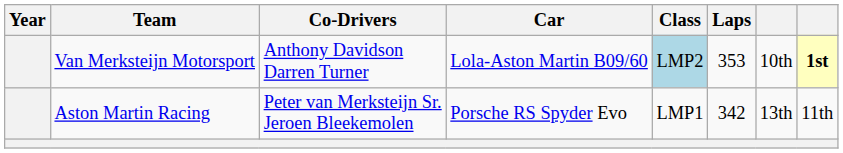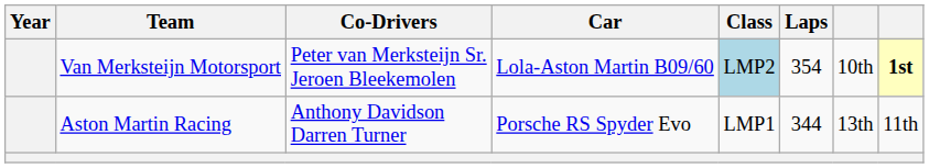 <table class="wikitable" style="text-align:center; font-size:90%">
 <tr>
 <th>Year</th>
 <th>Team</th>
 <th>Co-Drivers</th>
 <th>Car</th>
 <th>Class</th>
 <th>Laps</th>
 <th></th>
 <th></th>
 </tr>
 <tr>
 <th></th>
 <td align="left" nowrap> <a href='#'>Van Merksteijn Motorsport</a></td>
-<td align="left" nowrap> <a href='#'>Anthony Davidson</a><br> <a href='#'>Darren Turner</a></td>
+<td align="left" nowrap> <a href='#'>Peter van Merksteijn Sr.</a><br> <a href='#'>Jeroen Bleekemolen</a></td>
 <td align="left" nowrap><a href='#'>Lola-Aston Martin B09/60</a></td>
 <td style="background: lightblue;">LMP2</td>
-<td>353</td>
+<td>354</td>
 <td>10th</td>
 <td style="background:#FFFFBF;"><strong>1st</strong></td>
 </tr>
 <tr>
 <th></th>
 <td align="left" nowrap> <a href='#'>Aston Martin Racing</a></td>
-<td align="left" nowrap> <a href='#'>Peter van Merksteijn Sr.</a><br> <a href='#'>Jeroen Bleekemolen</a></td>
+<td align="left" nowrap> <a href='#'>Anthony Davidson</a><br> <a href='#'>Darren Turner</a></td>
 <td align="left" nowrap><a href='#'>Porsche RS Spyder</a> Evo</td>
 <td>LMP1</td>
-<td>342</td>
+<td>344</td>
 <td>13th</td>
 <td>11th</td>
 </tr>
 <tr>
 <th colspan="8"></th>
 </tr>
 </table>
